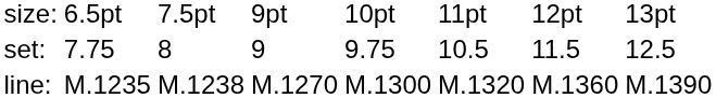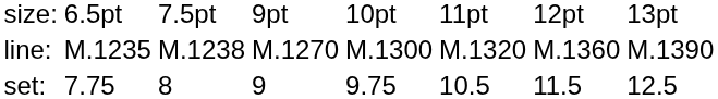 <table style="margin-left:40px;">
 <tr>
 <td>size:</td>
 <td>6.5pt</td>
 <td>7.5pt</td>
 <td>9pt</td>
 <td>10pt</td>
 <td>11pt</td>
 <td>12pt</td>
 <td>13pt</td>
 </tr>
 <tr>
+<td>line:</td>
+<td>M.1235</td>
+<td>M.1238</td>
+<td>M.1270</td>
+<td>M.1300</td>
+<td>M.1320</td>
+<td>M.1360</td>
+<td>M.1390</td>
+</tr>
+<tr>
 <td>set:</td>
 <td>7.75</td>
 <td>8</td>
 <td>9</td>
 <td>9.75</td>
 <td>10.5</td>
 <td>11.5</td>
 <td>12.5</td>
 </tr>
-<tr>
-<td>line:</td>
-<td>M.1235</td>
-<td>M.1238</td>
-<td>M.1270</td>
-<td>M.1300</td>
-<td>M.1320</td>
-<td>M.1360</td>
-<td>M.1390</td>
-</tr>
 </table>
